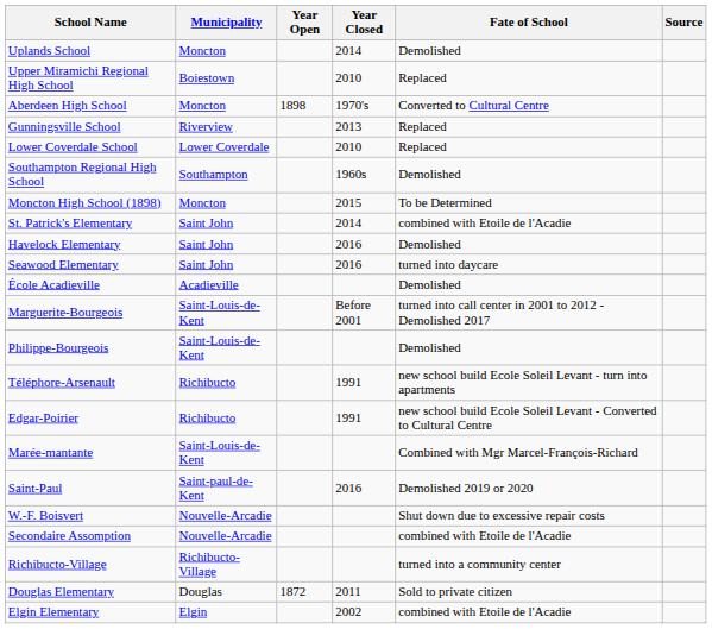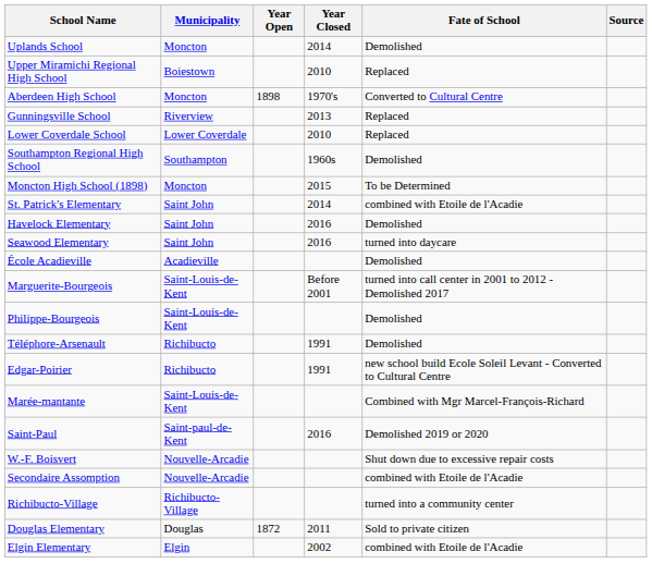 <table class="wikitable sortable">
 <tr>
 <th>School Name</th>
 <th><a href='#'>Municipality</a></th>
 <th>Year Open</th>
 <th>Year Closed</th>
 <th>Fate of School</th>
 <th>Source</th>
 </tr>
 <tr>
 <td><a href='#'>Uplands School</a></td>
 <td><a href='#'>Moncton</a></td>
 <td></td>
 <td>2014</td>
 <td>Demolished</td>
 <td></td>
 </tr>
 <tr>
 <td><a href='#'>Upper Miramichi Regional High School</a></td>
 <td><a href='#'>Boiestown</a></td>
 <td></td>
 <td>2010</td>
 <td>Replaced</td>
 <td></td>
 </tr>
 <tr>
 <td><a href='#'>Aberdeen High School</a></td>
 <td><a href='#'>Moncton</a></td>
 <td>1898</td>
 <td>1970's</td>
 <td>Converted to <a href='#'>Cultural Centre</a></td>
 <td></td>
 </tr>
 <tr>
 <td><a href='#'>Gunningsville School</a></td>
 <td><a href='#'>Riverview</a></td>
 <td></td>
 <td>2013</td>
 <td>Replaced</td>
 <td></td>
 </tr>
 <tr>
 <td><a href='#'>Lower Coverdale School</a></td>
 <td><a href='#'>Lower Coverdale</a></td>
 <td></td>
 <td>2010</td>
 <td>Replaced</td>
 <td></td>
 </tr>
 <tr>
 <td><a href='#'>Southampton Regional High School</a></td>
 <td><a href='#'>Southampton</a></td>
 <td></td>
 <td>1960s</td>
 <td>Demolished</td>
 <td></td>
 </tr>
 <tr>
 <td><a href='#'>Moncton High School (1898)</a></td>
 <td><a href='#'>Moncton</a></td>
 <td></td>
 <td>2015</td>
 <td>To be Determined</td>
 <td></td>
 </tr>
 <tr>
 <td><a href='#'>St. Patrick's Elementary</a></td>
 <td><a href='#'>Saint John</a></td>
 <td></td>
 <td>2014</td>
 <td>combined with Etoile de l'Acadie</td>
 <td></td>
 </tr>
 <tr>
 <td><a href='#'>Havelock Elementary</a></td>
 <td><a href='#'>Saint John</a></td>
 <td></td>
 <td>2016</td>
 <td>Demolished</td>
 <td></td>
 </tr>
 <tr>
 <td><a href='#'>Seawood Elementary</a></td>
 <td><a href='#'>Saint John</a></td>
 <td></td>
 <td>2016</td>
 <td>turned into daycare</td>
 <td></td>
 </tr>
 <tr>
 <td><a href='#'>École Acadieville</a></td>
 <td><a href='#'>Acadieville</a></td>
 <td></td>
 <td></td>
 <td>Demolished</td>
 <td></td>
 </tr>
 <tr>
 <td><a href='#'>Marguerite-Bourgeois</a></td>
 <td><a href='#'>Saint-Louis-de-Kent</a></td>
 <td></td>
 <td>Before 2001</td>
 <td>turned into call center in 2001 to 2012 - Demolished 2017</td>
 <td></td>
 </tr>
 <tr>
 <td><a href='#'>Philippe-Bourgeois</a></td>
 <td><a href='#'>Saint-Louis-de-Kent</a></td>
 <td></td>
 <td></td>
 <td>Demolished</td>
 <td></td>
 </tr>
 <tr>
 <td><a href='#'>Téléphore-Arsenault</a></td>
 <td><a href='#'>Richibucto</a></td>
 <td></td>
 <td>1991</td>
-<td>new school build Ecole Soleil Levant - turn into apartments</td>
+<td>Demolished</td>
 <td></td>
 </tr>
 <tr>
 <td><a href='#'>Edgar-Poirier</a></td>
 <td><a href='#'>Richibucto</a></td>
 <td></td>
 <td>1991</td>
 <td>new school build Ecole Soleil Levant - Converted to Cultural Centre</td>
 <td></td>
 </tr>
 <tr>
 <td><a href='#'>Marée-mantante</a></td>
 <td><a href='#'>Saint-Louis-de-Kent</a></td>
 <td></td>
 <td></td>
 <td>Combined with Mgr Marcel-François-Richard</td>
 <td></td>
 </tr>
 <tr>
 <td><a href='#'>Saint-Paul</a></td>
 <td><a href='#'>Saint-paul-de-Kent</a></td>
 <td></td>
 <td>2016</td>
 <td>Demolished 2019 or 2020</td>
 <td></td>
 </tr>
 <tr>
 <td><a href='#'>W.-F. Boisvert</a></td>
 <td><a href='#'>Nouvelle-Arcadie</a></td>
 <td></td>
 <td></td>
 <td>Shut down due to excessive repair costs</td>
 <td></td>
 </tr>
 <tr>
 <td><a href='#'>Secondaire Assomption</a></td>
 <td><a href='#'>Nouvelle-Arcadie</a></td>
 <td></td>
 <td></td>
 <td>combined with Etoile de l'Acadie</td>
 <td></td>
 </tr>
 <tr>
 <td><a href='#'>Richibucto-Village</a></td>
 <td><a href='#'>Richibucto-Village</a></td>
 <td></td>
 <td></td>
 <td>turned into a community center</td>
 <td></td>
 </tr>
 <tr>
 <td><a href='#'>Douglas Elementary</a></td>
 <td>Douglas</td>
 <td>1872</td>
 <td>2011</td>
 <td>Sold to private citizen</td>
 <td></td>
 </tr>
 <tr>
 <td><a href='#'>Elgin Elementary</a></td>
 <td><a href='#'>Elgin</a></td>
 <td></td>
 <td>2002</td>
 <td>combined with Etoile de l'Acadie</td>
 <td></td>
 </tr>
 </table>
